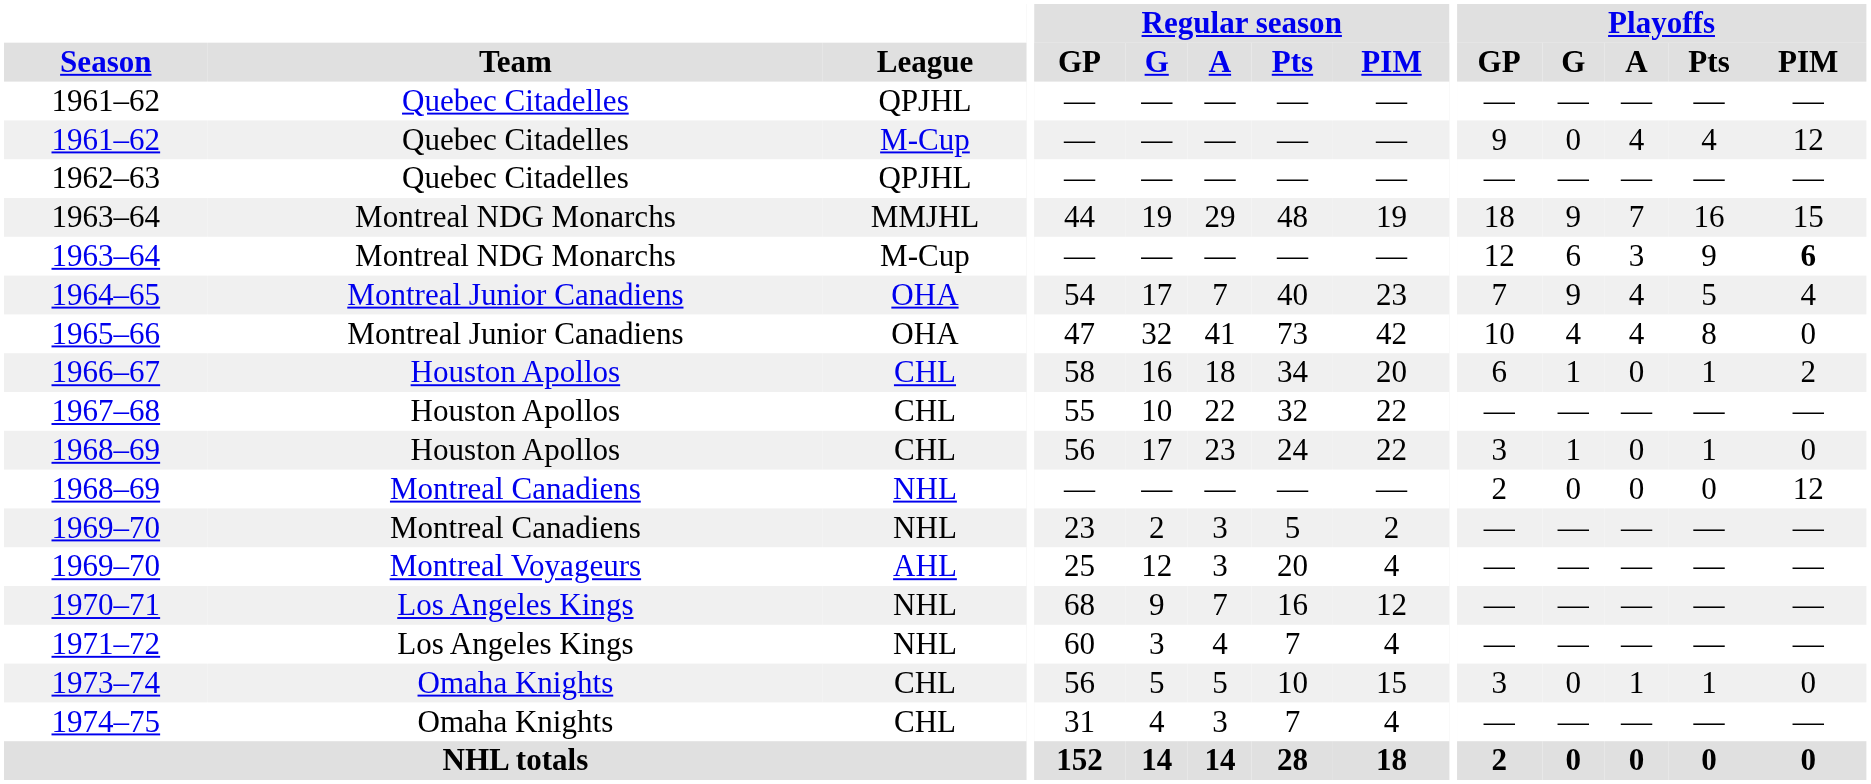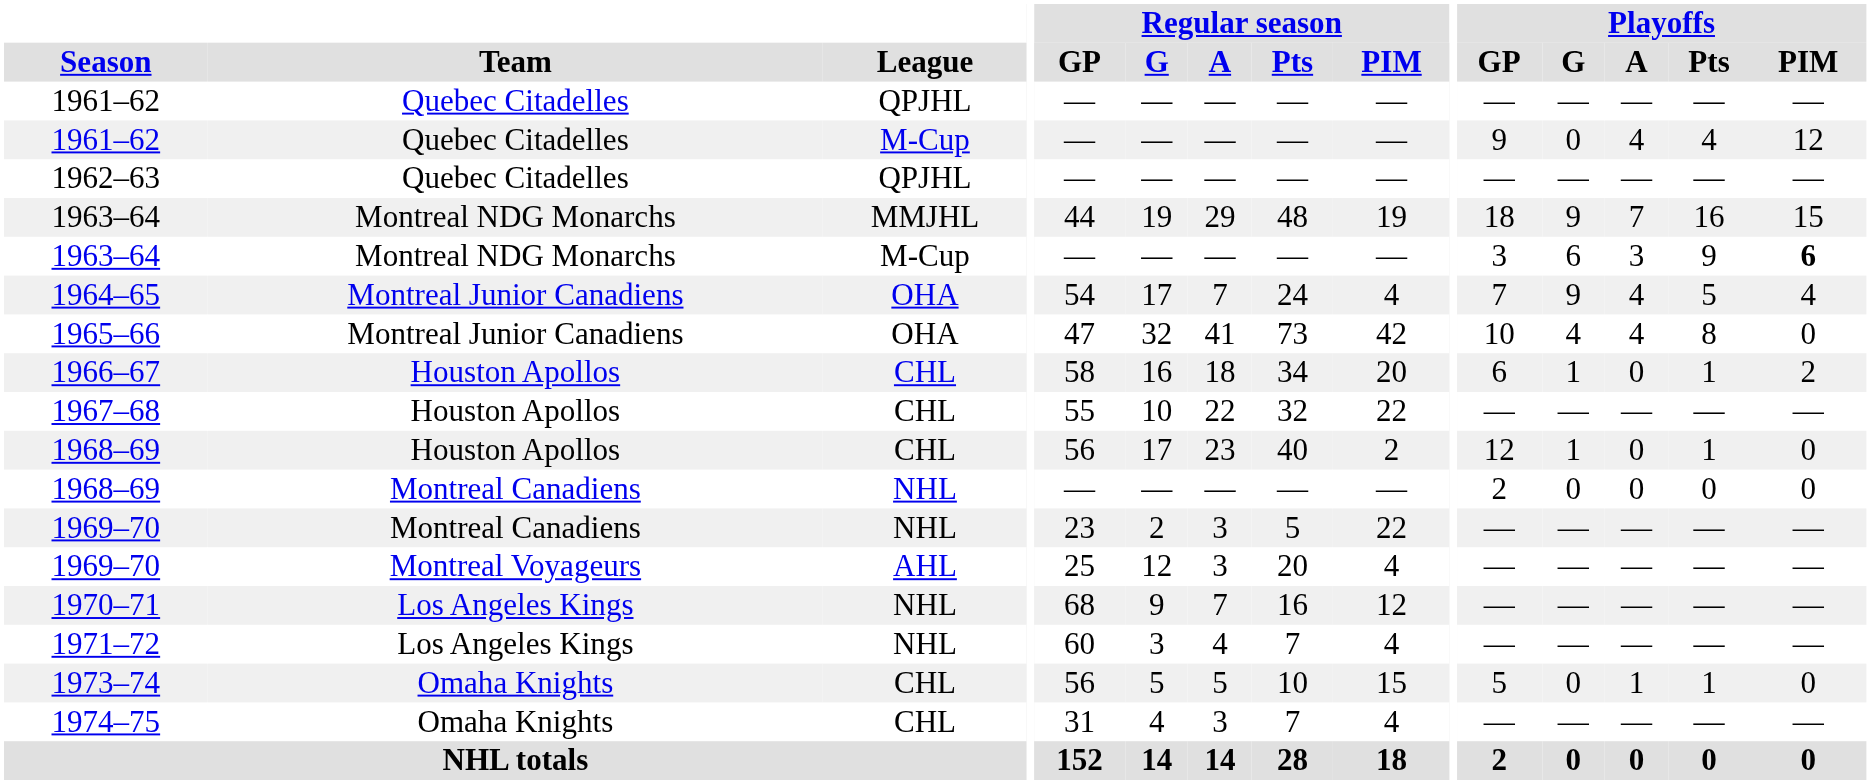 <table border="0" cellpadding="1" cellspacing="0" style="text-align:center; width:60em">
 <tr bgcolor="#e0e0e0">
 <th colspan="3" bgcolor="#ffffff"></th>
 <th rowspan="100" bgcolor="#ffffff"></th>
 <th colspan="5"><a href='#'>Regular season</a></th>
 <th rowspan="100" bgcolor="#ffffff"></th>
 <th colspan="5"><a href='#'>Playoffs</a></th>
 </tr>
 <tr bgcolor="#e0e0e0">
 <th><a href='#'>Season</a></th>
 <th>Team</th>
 <th>League</th>
 <th>GP</th>
 <th><a href='#'>G</a></th>
 <th><a href='#'>A</a></th>
 <th><a href='#'>Pts</a></th>
 <th><a href='#'>PIM</a></th>
 <th>GP</th>
 <th>G</th>
 <th>A</th>
 <th>Pts</th>
 <th>PIM</th>
 </tr>
 <tr>
 <td>1961–62</td>
 <td><a href='#'>Quebec Citadelles</a></td>
 <td>QPJHL</td>
 <td>—</td>
 <td>—</td>
 <td>—</td>
 <td>—</td>
 <td>—</td>
 <td>—</td>
 <td>—</td>
 <td>—</td>
 <td>—</td>
 <td>—</td>
 </tr>
 <tr bgcolor="#f0f0f0">
 <td><a href='#'>1961–62</a></td>
 <td>Quebec Citadelles</td>
 <td><a href='#'>M-Cup</a></td>
 <td>—</td>
 <td>—</td>
 <td>—</td>
 <td>—</td>
 <td>—</td>
 <td>9</td>
 <td>0</td>
 <td>4</td>
 <td>4</td>
 <td>12</td>
 </tr>
 <tr>
 <td>1962–63</td>
 <td>Quebec Citadelles</td>
 <td>QPJHL</td>
 <td>—</td>
 <td>—</td>
 <td>—</td>
 <td>—</td>
 <td>—</td>
 <td>—</td>
 <td>—</td>
 <td>—</td>
 <td>—</td>
 <td>—</td>
 </tr>
 <tr bgcolor="#f0f0f0">
 <td>1963–64</td>
 <td>Montreal NDG Monarchs</td>
 <td>MMJHL</td>
 <td>44</td>
 <td>19</td>
 <td>29</td>
 <td>48</td>
 <td>19</td>
 <td>18</td>
 <td>9</td>
 <td>7</td>
 <td>16</td>
 <td>15</td>
 </tr>
 <tr>
 <td><a href='#'>1963–64</a></td>
 <td>Montreal NDG Monarchs</td>
 <td>M-Cup</td>
 <td>—</td>
 <td>—</td>
 <td>—</td>
 <td>—</td>
 <td>—</td>
-<td>12</td>
+<td>3</td>
 <td>6</td>
 <td>3</td>
 <td>9</td>
 <td><strong>6</strong></td>
 </tr>
 <tr bgcolor="#f0f0f0">
 <td><a href='#'>1964–65</a></td>
 <td><a href='#'>Montreal Junior Canadiens</a></td>
 <td><a href='#'>OHA</a></td>
 <td>54</td>
 <td>17</td>
 <td>7</td>
-<td>40</td>
-<td>23</td>
+<td>24</td>
+<td>4</td>
 <td>7</td>
 <td>9</td>
 <td>4</td>
 <td>5</td>
 <td>4</td>
 </tr>
 <tr>
 <td><a href='#'>1965–66</a></td>
 <td>Montreal Junior Canadiens</td>
 <td>OHA</td>
 <td>47</td>
 <td>32</td>
 <td>41</td>
 <td>73</td>
 <td>42</td>
 <td>10</td>
 <td>4</td>
 <td>4</td>
 <td>8</td>
 <td>0</td>
 </tr>
 <tr bgcolor="#f0f0f0">
 <td><a href='#'>1966–67</a></td>
 <td><a href='#'>Houston Apollos</a></td>
 <td><a href='#'>CHL</a></td>
 <td>58</td>
 <td>16</td>
 <td>18</td>
 <td>34</td>
 <td>20</td>
 <td>6</td>
 <td>1</td>
 <td>0</td>
 <td>1</td>
 <td>2</td>
 </tr>
 <tr>
 <td><a href='#'>1967–68</a></td>
 <td>Houston Apollos</td>
 <td>CHL</td>
 <td>55</td>
 <td>10</td>
 <td>22</td>
 <td>32</td>
 <td>22</td>
 <td>—</td>
 <td>—</td>
 <td>—</td>
 <td>—</td>
 <td>—</td>
 </tr>
 <tr bgcolor="#f0f0f0">
 <td><a href='#'>1968–69</a></td>
 <td>Houston Apollos</td>
 <td>CHL</td>
 <td>56</td>
 <td>17</td>
 <td>23</td>
-<td>24</td>
-<td>22</td>
-<td>3</td>
+<td>40</td>
+<td>2</td>
+<td>12</td>
 <td>1</td>
 <td>0</td>
 <td>1</td>
 <td>0</td>
 </tr>
 <tr>
 <td><a href='#'>1968–69</a></td>
 <td><a href='#'>Montreal Canadiens</a></td>
 <td><a href='#'>NHL</a></td>
 <td>—</td>
 <td>—</td>
 <td>—</td>
 <td>—</td>
 <td>—</td>
 <td>2</td>
 <td>0</td>
 <td>0</td>
 <td>0</td>
-<td>12</td>
+<td>0</td>
 </tr>
 <tr bgcolor="#f0f0f0">
 <td><a href='#'>1969–70</a></td>
 <td>Montreal Canadiens</td>
 <td>NHL</td>
 <td>23</td>
 <td>2</td>
 <td>3</td>
 <td>5</td>
-<td>2</td>
+<td>22</td>
 <td>—</td>
 <td>—</td>
 <td>—</td>
 <td>—</td>
 <td>—</td>
 </tr>
 <tr>
 <td><a href='#'>1969–70</a></td>
 <td><a href='#'>Montreal Voyageurs</a></td>
 <td><a href='#'>AHL</a></td>
 <td>25</td>
 <td>12</td>
 <td>3</td>
 <td>20</td>
 <td>4</td>
 <td>—</td>
 <td>—</td>
 <td>—</td>
 <td>—</td>
 <td>—</td>
 </tr>
 <tr bgcolor="#f0f0f0">
 <td><a href='#'>1970–71</a></td>
 <td><a href='#'>Los Angeles Kings</a></td>
 <td>NHL</td>
 <td>68</td>
 <td>9</td>
 <td>7</td>
 <td>16</td>
 <td>12</td>
 <td>—</td>
 <td>—</td>
 <td>—</td>
 <td>—</td>
 <td>—</td>
 </tr>
 <tr>
 <td><a href='#'>1971–72</a></td>
 <td>Los Angeles Kings</td>
 <td>NHL</td>
 <td>60</td>
 <td>3</td>
 <td>4</td>
 <td>7</td>
 <td>4</td>
 <td>—</td>
 <td>—</td>
 <td>—</td>
 <td>—</td>
 <td>—</td>
 </tr>
 <tr bgcolor="#f0f0f0">
 <td><a href='#'>1973–74</a></td>
 <td><a href='#'>Omaha Knights</a></td>
 <td>CHL</td>
 <td>56</td>
 <td>5</td>
 <td>5</td>
 <td>10</td>
 <td>15</td>
-<td>3</td>
+<td>5</td>
 <td>0</td>
 <td>1</td>
 <td>1</td>
 <td>0</td>
 </tr>
 <tr>
 <td><a href='#'>1974–75</a></td>
 <td>Omaha Knights</td>
 <td>CHL</td>
 <td>31</td>
 <td>4</td>
 <td>3</td>
 <td>7</td>
 <td>4</td>
 <td>—</td>
 <td>—</td>
 <td>—</td>
 <td>—</td>
 <td>—</td>
 </tr>
 <tr bgcolor="#e0e0e0">
 <th colspan="3">NHL totals</th>
 <th>152</th>
 <th>14</th>
 <th>14</th>
 <th>28</th>
 <th>18</th>
 <th>2</th>
 <th>0</th>
 <th>0</th>
 <th>0</th>
 <th>0</th>
 </tr>
 </table>
